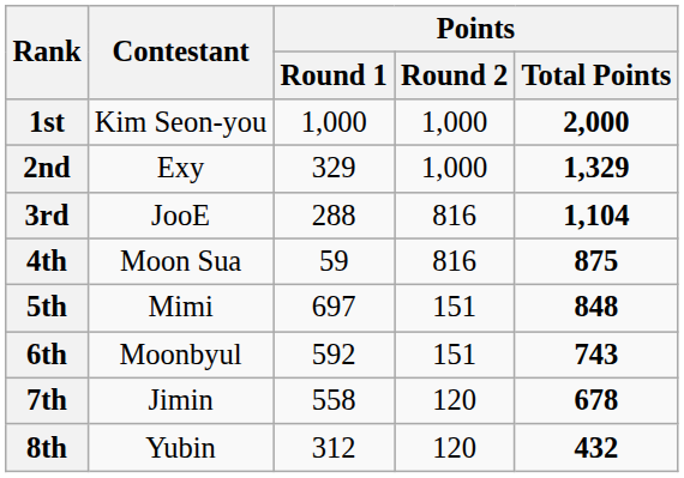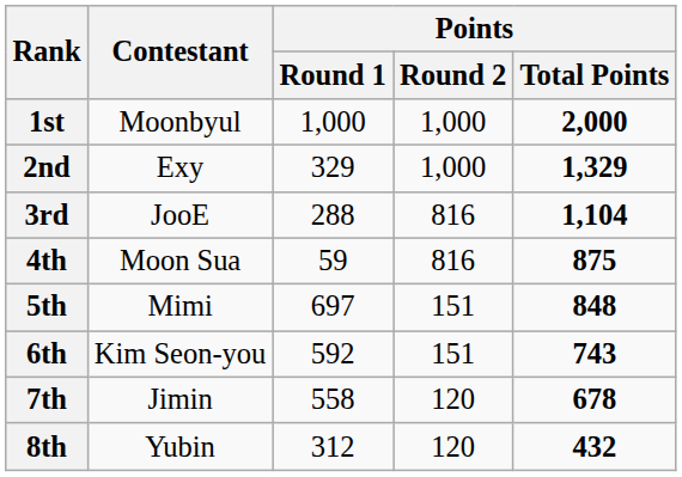 <table class="wikitable plainrowheaders sortable" style="text-align:center;">
 <tr>
 <th rowspan="2" scope="col">Rank</th>
 <th rowspan="2" scope="col">Contestant</th>
 <th colspan="3">Points</th>
 </tr>
 <tr>
 <th>Round 1</th>
 <th>Round 2</th>
 <th>Total Points</th>
 </tr>
 <tr>
 <th>1st</th>
-<td>Kim Seon-you</td>
+<td>Moonbyul</td>
 <td>1,000</td>
 <td>1,000</td>
 <td><strong>2,000</strong></td>
 </tr>
 <tr>
 <th>2nd</th>
 <td>Exy</td>
 <td>329</td>
 <td>1,000</td>
 <td><strong>1,329</strong></td>
 </tr>
 <tr>
 <th>3rd</th>
 <td>JooE</td>
 <td>288</td>
 <td>816</td>
 <td><strong>1,104</strong></td>
 </tr>
 <tr>
 <th>4th</th>
 <td>Moon Sua</td>
 <td>59</td>
 <td>816</td>
 <td><strong>875</strong></td>
 </tr>
 <tr>
 <th>5th</th>
 <td>Mimi</td>
 <td>697</td>
 <td>151</td>
 <td><strong>848</strong></td>
 </tr>
 <tr>
 <th>6th</th>
-<td>Moonbyul</td>
+<td>Kim Seon-you</td>
 <td>592</td>
 <td>151</td>
 <td><strong>743</strong></td>
 </tr>
 <tr>
 <th>7th</th>
 <td>Jimin</td>
 <td>558</td>
 <td>120</td>
 <td><strong>678</strong></td>
 </tr>
 <tr>
 <th>8th</th>
 <td>Yubin</td>
 <td>312</td>
 <td>120</td>
 <td><strong>432</strong></td>
 </tr>
 </table>
